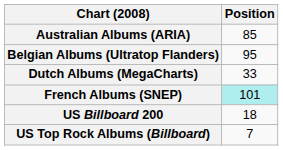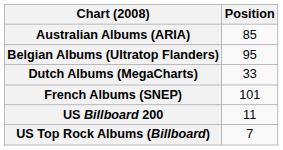 <table class="wikitable plainrowheaders sortable" style="text-align:center;">
 <tr>
 <th scope="col">Chart (2008)</th>
 <th scope="col">Position</th>
 </tr>
 <tr>
 <th scope="row">Australian Albums (ARIA)</th>
 <td>85</td>
 </tr>
 <tr>
 <th scope="row">Belgian Albums (Ultratop Flanders)</th>
 <td>95</td>
 </tr>
 <tr>
 <th scope="row">Dutch Albums (MegaCharts)</th>
 <td>33</td>
 </tr>
 <tr>
 <th scope="row">French Albums (SNEP)</th>
-<td style="background: paleturquoise;">101</td>
+<td>101</td>
 </tr>
 <tr>
 <th scope="row">US <em>Billboard</em> 200</th>
-<td>18</td>
+<td>11</td>
 </tr>
 <tr>
 <th scope="row">US Top Rock Albums (<em>Billboard</em>)</th>
 <td>7</td>
 </tr>
 </table>
